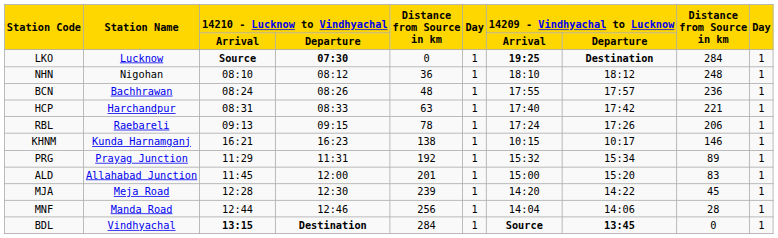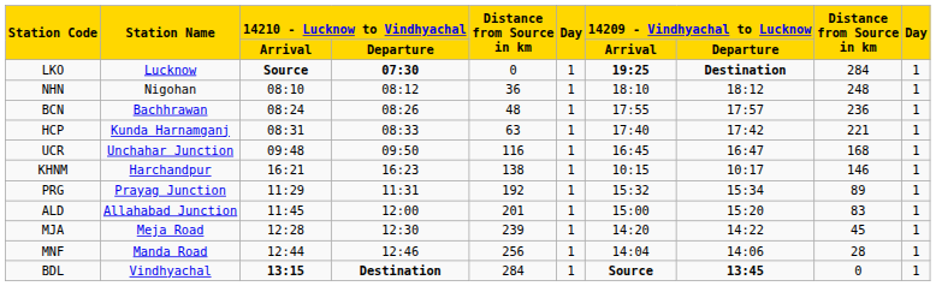 <table class="wikitable plainrowheaders unsortable" style="text-align:center">
 <tr>
 <th scope="col" rowspan="2" style="background:gold;">Station Code</th>
 <th scope="col" rowspan="2" style="background:gold;">Station Name</th>
 <th scope="col" colspan="2" style="background:gold;"><br><strong>14210 - <a href='#'>Lucknow</a> to <a href='#'>Vindhyachal</a></strong></th>
 <th scope="col" rowspan="2" style="background:gold;">Distance<br> from Source <br>in km</th>
 <th scope="col" rowspan="2" style="background:gold;">Day</th>
 <th scope="col" colspan="2" style="background:gold;"><br><strong>14209 - <a href='#'>Vindhyachal</a> to <a href='#'>Lucknow</a></strong></th>
 <th scope="col" rowspan="2" style="background:gold;">Distance<br> from Source <br>in km</th>
 <th scope="col" rowspan="2" style="background:gold;">Day</th>
 </tr>
 <tr>
 <th scope="col" colspan="1" style="background:gold;">Arrival</th>
 <th scope="col" colspan="1" style="background:gold;">Departure</th>
 <th scope="col" colspan="1" style="background:gold;">Arrival</th>
 <th scope="col" colspan="1" style="background:gold;">Departure</th>
 </tr>
 <tr>
 <td valign="center">LKO</td>
 <td valign="center"><a href='#'>Lucknow</a></td>
 <td valign="center"><strong>Source</strong></td>
 <td valign="center"><strong>07:30</strong></td>
 <td valign="center">0</td>
 <td valign="center">1</td>
 <td valign="center"><strong>19:25</strong></td>
 <td valign="center"><strong>Destination</strong></td>
 <td valign="center">284</td>
 <td valign="center">1</td>
 </tr>
 <tr>
 <td valign="center">NHN</td>
 <td valign="center">Nigohan</td>
 <td valign="center">08:10</td>
 <td valign="center">08:12</td>
 <td valign="center">36</td>
 <td valign="center">1</td>
 <td valign="center">18:10</td>
 <td valign="center">18:12</td>
 <td valign="center">248</td>
 <td valign="center">1</td>
 </tr>
 <tr>
 <td valign="center">BCN</td>
 <td valign="center"><a href='#'>Bachhrawan</a></td>
 <td valign="center">08:24</td>
 <td valign="center">08:26</td>
 <td valign="center">48</td>
 <td valign="center">1</td>
 <td valign="center">17:55</td>
 <td valign="center">17:57</td>
 <td valign="center">236</td>
 <td valign="center">1</td>
 </tr>
 <tr>
 <td valign="center">HCP</td>
-<td valign="center"><a href='#'>Harchandpur</a></td>
+<td valign="center"><a href='#'>Kunda Harnamganj</a></td>
 <td valign="center">08:31</td>
 <td valign="center">08:33</td>
 <td valign="center">63</td>
 <td valign="center">1</td>
 <td valign="center">17:40</td>
 <td valign="center">17:42</td>
 <td valign="center">221</td>
 <td valign="center">1</td>
 </tr>
 <tr>
-<td valign="center">RBL</td>
-<td valign="center"><a href='#'>Raebareli</a></td>
-<td valign="center">09:13</td>
-<td valign="center">09:15</td>
-<td valign="center">78</td>
+<td valign="center">UCR</td>
+<td valign="center"><a href='#'>Unchahar Junction</a></td>
+<td valign="center">09:48</td>
+<td valign="center">09:50</td>
+<td valign="center">116</td>
 <td valign="center">1</td>
-<td valign="center">17:24</td>
-<td valign="center">17:26</td>
-<td valign="center">206</td>
+<td valign="center">16:45</td>
+<td valign="center">16:47</td>
+<td valign="center">168</td>
 <td valign="center">1</td>
 </tr>
 <tr>
 <td valign="center">KHNM</td>
-<td valign="center"><a href='#'>Kunda Harnamganj</a></td>
+<td valign="center"><a href='#'>Harchandpur</a></td>
 <td valign="center">16:21</td>
 <td valign="center">16:23</td>
 <td valign="center">138</td>
 <td valign="center">1</td>
 <td valign="center">10:15</td>
 <td valign="center">10:17</td>
 <td valign="center">146</td>
 <td valign="center">1</td>
 </tr>
 <tr>
 <td valign="center">PRG</td>
 <td valign="center"><a href='#'>Prayag Junction</a></td>
 <td valign="center">11:29</td>
 <td valign="center">11:31</td>
 <td valign="center">192</td>
 <td valign="center">1</td>
 <td valign="center">15:32</td>
 <td valign="center">15:34</td>
 <td valign="center">89</td>
 <td valign="center">1</td>
 </tr>
 <tr>
 <td valign="center">ALD</td>
 <td valign="center"><a href='#'>Allahabad Junction</a></td>
 <td valign="center">11:45</td>
 <td valign="center">12:00</td>
 <td valign="center">201</td>
 <td valign="center">1</td>
 <td valign="center">15:00</td>
 <td valign="center">15:20</td>
 <td valign="center">83</td>
 <td valign="center">1</td>
 </tr>
 <tr>
 <td valign="center">MJA</td>
 <td valign="center"><a href='#'>Meja Road</a></td>
 <td valign="center">12:28</td>
 <td valign="center">12:30</td>
 <td valign="center">239</td>
 <td valign="center">1</td>
 <td valign="center">14:20</td>
 <td valign="center">14:22</td>
 <td valign="center">45</td>
 <td valign="center">1</td>
 </tr>
 <tr>
 <td valign="center">MNF</td>
 <td valign="center"><a href='#'>Manda Road</a></td>
 <td valign="center">12:44</td>
 <td valign="center">12:46</td>
 <td valign="center">256</td>
 <td valign="center">1</td>
 <td valign="center">14:04</td>
 <td valign="center">14:06</td>
 <td valign="center">28</td>
 <td valign="center">1</td>
 </tr>
 <tr>
 <td valign="center">BDL</td>
 <td valign="center"><a href='#'>Vindhyachal</a></td>
 <td valign="center"><strong>13:15</strong></td>
 <td valign="center"><strong>Destination</strong></td>
 <td valign="center">284</td>
 <td valign="center">1</td>
 <td valign="center"><strong>Source</strong></td>
 <td valign="center"><strong>13:45</strong></td>
 <td valign="center">0</td>
 <td valign="center">1</td>
 </tr>
 </table>
